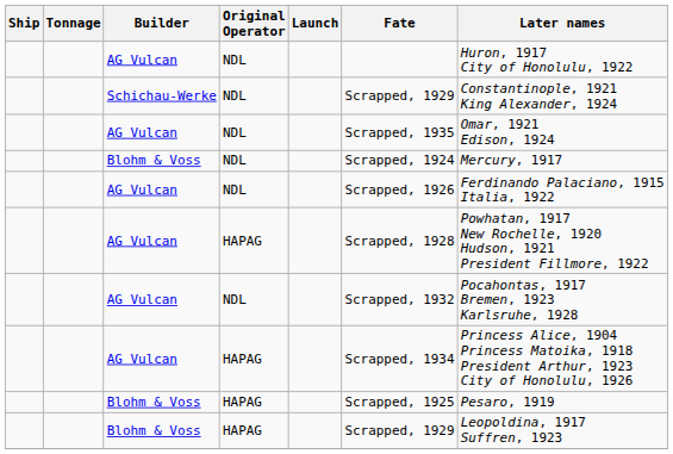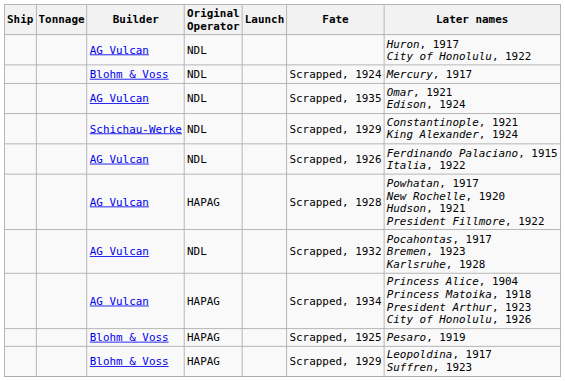 <table class="wikitable sortable nowraplinks">
 <tr>
 <th>Ship</th>
 <th>Tonnage</th>
 <th>Builder</th>
 <th>Original<br>Operator</th>
 <th>Launch</th>
 <th>Fate</th>
 <th>Later names</th>
 </tr>
 <tr>
 <td></td>
 <td></td>
 <td><a href='#'>AG Vulcan</a></td>
 <td>NDL</td>
 <td></td>
 <td></td>
 <td><em>Huron</em>, 1917<br><em>City of Honolulu</em>, 1922</td>
 </tr>
 <tr>
 <td></td>
 <td></td>
-<td><a href='#'>Schichau-Werke</a></td>
+<td><a href='#'>Blohm & Voss</a></td>
 <td>NDL</td>
 <td></td>
-<td>Scrapped, 1929</td>
-<td><em>Constantinople</em>, 1921<br><em>King Alexander</em>, 1924</td>
+<td>Scrapped, 1924</td>
+<td><em>Mercury</em>, 1917</td>
 </tr>
 <tr>
 <td></td>
 <td></td>
 <td><a href='#'>AG Vulcan</a></td>
 <td>NDL</td>
 <td></td>
 <td>Scrapped, 1935</td>
 <td><em>Omar</em>, 1921<br><em>Edison</em>, 1924</td>
 </tr>
 <tr>
 <td></td>
 <td></td>
-<td><a href='#'>Blohm & Voss</a></td>
+<td><a href='#'>Schichau-Werke</a></td>
 <td>NDL</td>
 <td></td>
-<td>Scrapped, 1924</td>
-<td><em>Mercury</em>, 1917</td>
+<td>Scrapped, 1929</td>
+<td><em>Constantinople</em>, 1921<br><em>King Alexander</em>, 1924</td>
 </tr>
 <tr>
 <td></td>
 <td></td>
 <td><a href='#'>AG Vulcan</a></td>
 <td>NDL</td>
 <td></td>
 <td>Scrapped, 1926</td>
 <td><em>Ferdinando Palaciano</em>, 1915<br><em>Italia</em>, 1922</td>
 </tr>
 <tr>
 <td></td>
 <td></td>
 <td><a href='#'>AG Vulcan</a></td>
 <td>HAPAG</td>
 <td></td>
 <td>Scrapped, 1928</td>
 <td><em>Powhatan</em>, 1917<br><em>New Rochelle</em>, 1920<br><em>Hudson</em>, 1921<br><em>President Fillmore</em>, 1922</td>
 </tr>
 <tr>
 <td></td>
 <td></td>
 <td><a href='#'>AG Vulcan</a></td>
 <td>NDL</td>
 <td></td>
 <td>Scrapped, 1932</td>
 <td><em>Pocahontas</em>, 1917<br><em>Bremen</em>, 1923<br><em>Karlsruhe</em>, 1928</td>
 </tr>
 <tr>
 <td></td>
 <td></td>
 <td><a href='#'>AG Vulcan</a></td>
 <td>HAPAG</td>
 <td></td>
 <td>Scrapped, 1934</td>
 <td><em>Princess Alice</em>, 1904<br><em>Princess Matoika</em>, 1918<br><em>President Arthur</em>, 1923<br><em>City of Honolulu</em>, 1926</td>
 </tr>
 <tr>
 <td></td>
 <td></td>
 <td><a href='#'>Blohm & Voss</a></td>
 <td>HAPAG</td>
 <td></td>
 <td>Scrapped, 1925</td>
 <td><em>Pesaro</em>, 1919</td>
 </tr>
 <tr>
 <td></td>
 <td></td>
 <td><a href='#'>Blohm & Voss</a></td>
 <td>HAPAG</td>
 <td></td>
 <td>Scrapped, 1929</td>
 <td><em>Leopoldina</em>, 1917<br><em>Suffren</em>, 1923</td>
 </tr>
 <tr>
 </tr>
 </table>
